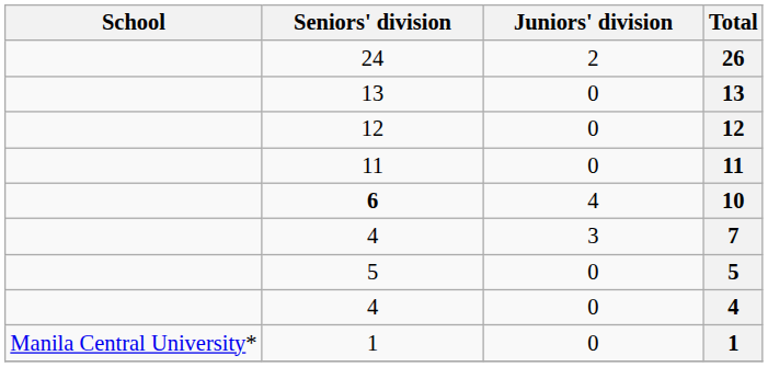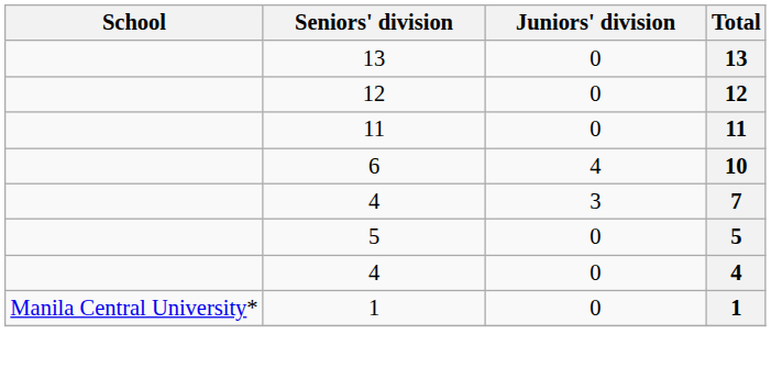 <table class="wikitable" style="text-align:center;">
 <tr>
 <th>School</th>
 <th width="150px">Seniors' division</th>
 <th width="150px">Juniors' division</th>
 <th>Total</th>
-</tr>
-<tr>
-<td align="left"></td>
-<td>24</td>
-<td>2</td>
-<th>26</th>
 </tr>
 <tr>
 <td align="left"></td>
 <td>13</td>
 <td>0</td>
 <th>13</th>
 </tr>
 <tr>
 <td align="left"></td>
 <td>12</td>
 <td>0</td>
 <th>12</th>
 </tr>
 <tr>
 <td align="left"></td>
 <td>11</td>
 <td>0</td>
 <th>11</th>
 </tr>
 <tr>
 <td align="left"></td>
-<td><strong>6</strong></td>
+<td>6</td>
 <td>4</td>
 <th>10</th>
 </tr>
 <tr>
 <td align="left"></td>
 <td>4</td>
 <td>3</td>
 <th>7</th>
 </tr>
 <tr>
 <td align="left"></td>
 <td>5</td>
 <td>0</td>
 <th>5</th>
 </tr>
 <tr>
 <td align="left"></td>
 <td>4</td>
 <td>0</td>
 <th>4</th>
 </tr>
 <tr>
 <td align="left"> <a href='#'>Manila Central University</a>*</td>
 <td>1</td>
 <td>0</td>
 <th>1</th>
 </tr>
 <tr>
 </tr>
 </table>
